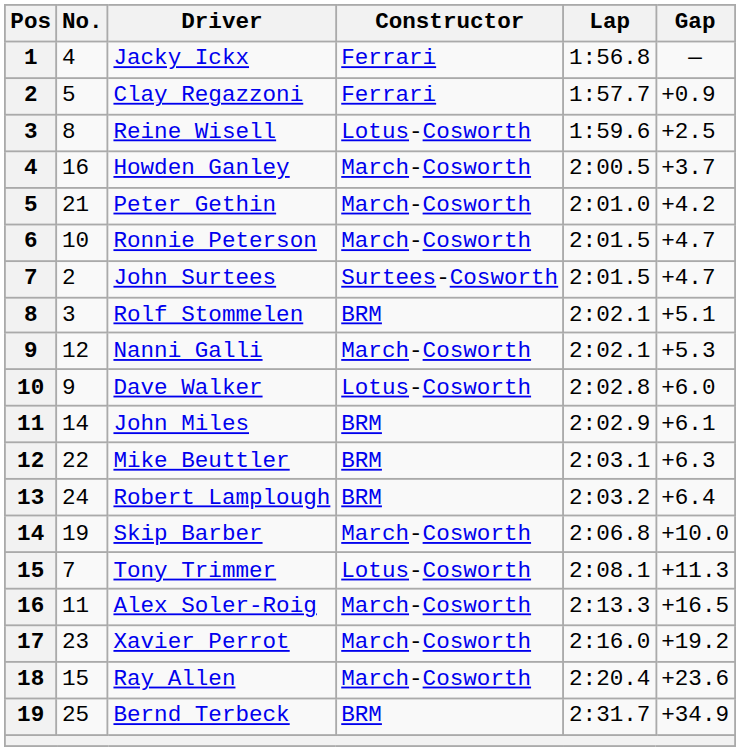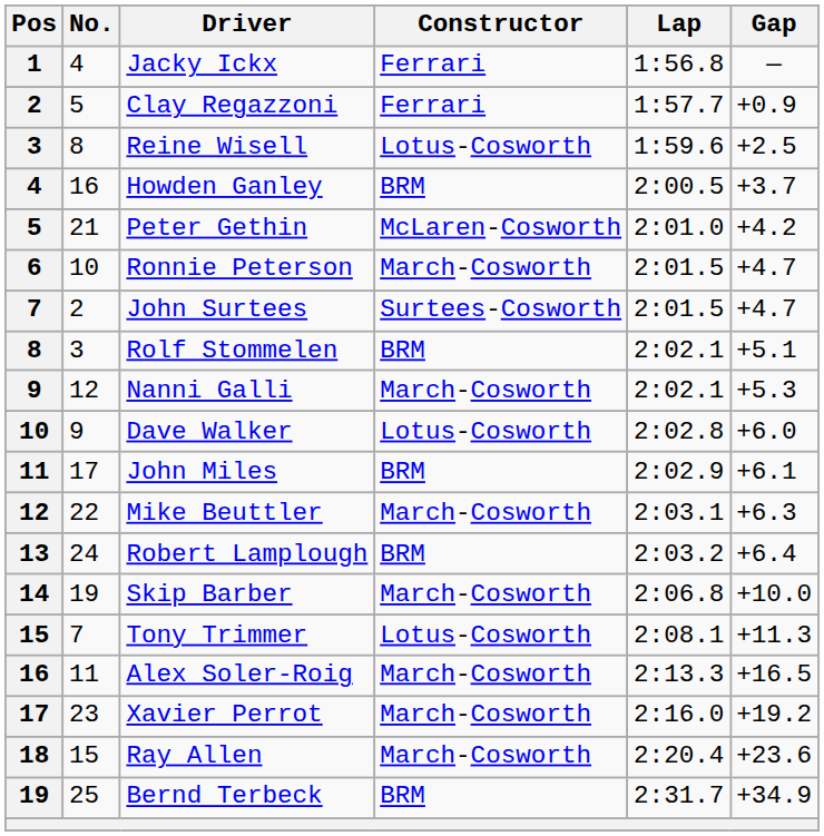 <table class="wikitable" style="font-size: 95%">
 <tr>
 <th>Pos</th>
 <th>No.</th>
 <th>Driver</th>
 <th>Constructor</th>
 <th>Lap</th>
 <th>Gap</th>
 </tr>
 <tr>
 <th>1</th>
 <td>4</td>
 <td> <a href='#'>Jacky Ickx</a></td>
 <td><a href='#'>Ferrari</a></td>
 <td>1:56.8</td>
 <td align="center">—</td>
 </tr>
 <tr>
 <th>2</th>
 <td>5</td>
 <td> <a href='#'>Clay Regazzoni</a></td>
 <td><a href='#'>Ferrari</a></td>
 <td>1:57.7</td>
 <td>+0.9</td>
 </tr>
 <tr>
 <th>3</th>
 <td>8</td>
 <td> <a href='#'>Reine Wisell</a></td>
 <td><a href='#'>Lotus</a>-<a href='#'>Cosworth</a></td>
 <td>1:59.6</td>
 <td>+2.5</td>
 </tr>
 <tr>
 <th>4</th>
 <td>16</td>
 <td> <a href='#'>Howden Ganley</a></td>
-<td><a href='#'>March</a>-<a href='#'>Cosworth</a></td>
+<td><a href='#'>BRM</a></td>
 <td>2:00.5</td>
 <td>+3.7</td>
 </tr>
 <tr>
 <th>5</th>
 <td>21</td>
 <td> <a href='#'>Peter Gethin</a></td>
-<td><a href='#'>March</a>-<a href='#'>Cosworth</a></td>
+<td><a href='#'>McLaren</a>-<a href='#'>Cosworth</a></td>
 <td>2:01.0</td>
 <td>+4.2</td>
 </tr>
 <tr>
 <th>6</th>
 <td>10</td>
 <td> <a href='#'>Ronnie Peterson</a></td>
 <td><a href='#'>March</a>-<a href='#'>Cosworth</a></td>
 <td>2:01.5</td>
 <td>+4.7</td>
 </tr>
 <tr>
 <th>7</th>
 <td>2</td>
 <td> <a href='#'>John Surtees</a></td>
 <td><a href='#'>Surtees</a>-<a href='#'>Cosworth</a></td>
 <td>2:01.5</td>
 <td>+4.7</td>
 </tr>
 <tr>
 <th>8</th>
 <td>3</td>
 <td> <a href='#'>Rolf Stommelen</a></td>
 <td><a href='#'>BRM</a></td>
 <td>2:02.1</td>
 <td>+5.1</td>
 </tr>
 <tr>
 <th>9</th>
 <td>12</td>
 <td> <a href='#'>Nanni Galli</a></td>
 <td><a href='#'>March</a>-<a href='#'>Cosworth</a></td>
 <td>2:02.1</td>
 <td>+5.3</td>
 </tr>
 <tr>
 <th>10</th>
 <td>9</td>
 <td> <a href='#'>Dave Walker</a></td>
 <td><a href='#'>Lotus</a>-<a href='#'>Cosworth</a></td>
 <td>2:02.8</td>
 <td>+6.0</td>
 </tr>
 <tr>
 <th>11</th>
-<td>14</td>
+<td>17</td>
 <td> <a href='#'>John Miles</a></td>
 <td><a href='#'>BRM</a></td>
 <td>2:02.9</td>
 <td>+6.1</td>
 </tr>
 <tr>
 <th>12</th>
 <td>22</td>
 <td> <a href='#'>Mike Beuttler</a></td>
-<td><a href='#'>BRM</a></td>
+<td><a href='#'>March</a>-<a href='#'>Cosworth</a></td>
 <td>2:03.1</td>
 <td>+6.3</td>
 </tr>
 <tr>
 <th>13</th>
 <td>24</td>
 <td> <a href='#'>Robert Lamplough</a></td>
 <td><a href='#'>BRM</a></td>
 <td>2:03.2</td>
 <td>+6.4</td>
 </tr>
 <tr>
 <th>14</th>
 <td>19</td>
 <td> <a href='#'>Skip Barber</a></td>
 <td><a href='#'>March</a>-<a href='#'>Cosworth</a></td>
 <td>2:06.8</td>
 <td>+10.0</td>
 </tr>
 <tr>
 <th>15</th>
 <td>7</td>
 <td> <a href='#'>Tony Trimmer</a></td>
 <td><a href='#'>Lotus</a>-<a href='#'>Cosworth</a></td>
 <td>2:08.1</td>
 <td>+11.3</td>
 </tr>
 <tr>
 <th>16</th>
 <td>11</td>
 <td> <a href='#'>Alex Soler-Roig</a></td>
 <td><a href='#'>March</a>-<a href='#'>Cosworth</a></td>
 <td>2:13.3</td>
 <td>+16.5</td>
 </tr>
 <tr>
 <th>17</th>
 <td>23</td>
 <td> <a href='#'>Xavier Perrot</a></td>
 <td><a href='#'>March</a>-<a href='#'>Cosworth</a></td>
 <td>2:16.0</td>
 <td>+19.2</td>
 </tr>
 <tr>
 <th>18</th>
 <td>15</td>
 <td> <a href='#'>Ray Allen</a></td>
 <td><a href='#'>March</a>-<a href='#'>Cosworth</a></td>
 <td>2:20.4</td>
 <td>+23.6</td>
 </tr>
 <tr>
 <th>19</th>
 <td>25</td>
 <td> <a href='#'>Bernd Terbeck</a></td>
 <td><a href='#'>BRM</a></td>
 <td>2:31.7</td>
 <td>+34.9</td>
 </tr>
 <tr>
 <th colspan="6"></th>
 </tr>
 </table>
